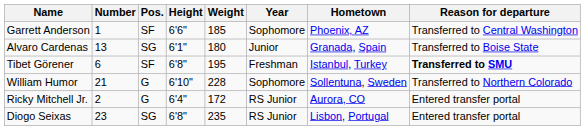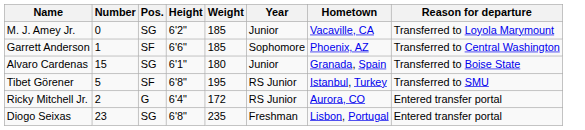 <table class="wikitable sortable" border="1">
 <tr>
 <th>Name</th>
 <th>Number</th>
 <th>Pos.</th>
 <th>Height</th>
 <th>Weight</th>
 <th>Year</th>
 <th>Hometown</th>
 <th class="unsortable">Reason for departure</th>
+</tr>
+<tr>
+<td>M. J. Amey Jr.</td>
+<td>0</td>
+<td>SG</td>
+<td>6'2"</td>
+<td>185</td>
+<td>Junior</td>
+<td><a href='#'>Vacaville, CA</a></td>
+<td>Transferred to <a href='#'>Loyola Marymount</a></td>
 </tr>
 <tr>
 <td>Garrett Anderson</td>
 <td>1</td>
 <td>SF</td>
 <td>6'6"</td>
 <td>185</td>
 <td>Sophomore</td>
 <td><a href='#'>Phoenix, AZ</a></td>
 <td>Transferred to <a href='#'>Central Washington</a></td>
 </tr>
 <tr>
 <td>Alvaro Cardenas</td>
-<td>13</td>
+<td>15</td>
 <td>SG</td>
 <td>6'1"</td>
 <td>180</td>
 <td>Junior</td>
 <td><a href='#'>Granada</a>, <a href='#'>Spain</a></td>
 <td>Transferred to <a href='#'>Boise State</a></td>
 </tr>
 <tr>
 <td>Tibet Görener</td>
-<td>6</td>
+<td>5</td>
 <td>SF</td>
 <td>6'8"</td>
 <td>195</td>
-<td>Freshman</td>
+<td>RS Junior</td>
 <td><a href='#'>Istanbul</a>, <a href='#'>Turkey</a></td>
-<td><strong>Transferred to <a href='#'>SMU</a></strong></td>
-</tr>
-<tr>
-<td>William Humor</td>
-<td>21</td>
-<td>G</td>
-<td>6'10"</td>
-<td>228</td>
-<td>Sophomore</td>
-<td><a href='#'>Sollentuna</a>, <a href='#'>Sweden</a></td>
-<td>Transferred to <a href='#'>Northern Colorado</a></td>
+<td>Transferred to <a href='#'>SMU</a></td>
 </tr>
 <tr>
 <td>Ricky Mitchell Jr.</td>
 <td>2</td>
 <td>G</td>
 <td>6'4"</td>
 <td>172</td>
 <td>RS Junior</td>
 <td><a href='#'>Aurora, CO</a></td>
 <td>Entered transfer portal</td>
 </tr>
 <tr>
 <td>Diogo Seixas</td>
 <td>23</td>
 <td>SG</td>
 <td>6'8"</td>
 <td>235</td>
-<td>RS Junior</td>
+<td>Freshman</td>
 <td><a href='#'>Lisbon</a>, <a href='#'>Portugal</a></td>
 <td>Entered transfer portal</td>
 </tr>
 </table>
